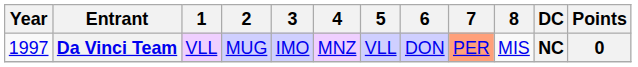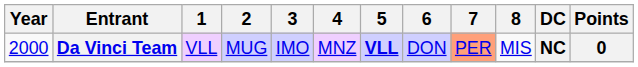 <table class="wikitable" style="text-align:center; font-size:90%">
 <tr>
 <th>Year</th>
 <th>Entrant</th>
 <th>1</th>
 <th>2</th>
 <th>3</th>
 <th>4</th>
 <th>5</th>
 <th>6</th>
 <th>7</th>
 <th>8</th>
 <th>DC</th>
 <th>Points</th>
 </tr>
 <tr>
-<td><a href='#'>1997</a></td>
+<td><a href='#'>2000</a></td>
 <th><a href='#'>Da Vinci Team</a></th>
 <td style="background:#EFCFFF;"><a href='#'>VLL</a><br></td>
 <td style="background:#CFCFFF;"><a href='#'>MUG</a><br></td>
 <td style="background:#CFCFFF;"><a href='#'>IMO</a><br></td>
 <td style="background:#EFCFFF;"><a href='#'>MNZ</a><br></td>
-<td style="background:#CFCFFF;"><a href='#'>VLL</a><br></td>
+<td style="background:#CFCFFF;"><strong><a href='#'>VLL</a><br></strong></td>
 <td style="background:#CFCFFF;"><a href='#'>DON</a><br></td>
 <td style="background: lightsalmon;"><a href='#'>PER</a></td>
 <td><a href='#'>MIS</a></td>
 <th>NC</th>
 <th>0</th>
 </tr>
 <tr>
 </tr>
 </table>
